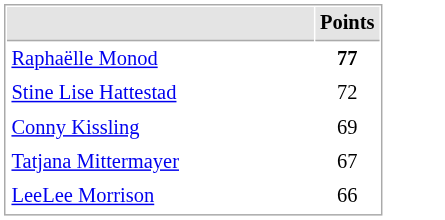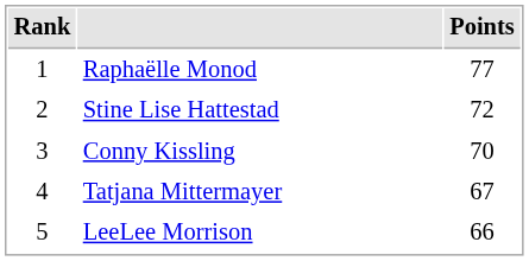 <table cellspacing="1" cellpadding="3" style="border:1px solid #AAAAAA;font-size:86%">
 <tr bgcolor="#E4E4E4">
+<th style="border-bottom:1px solid #AAAAAA" width=10>Rank</th>
 <th style="border-bottom:1px solid #AAAAAA" width=200></th>
 <th style="border-bottom:1px solid #AAAAAA" width=20>Points</th>
 </tr>
 <tr>
+<td align="center">1</td>
 <td> <a href='#'>Raphaëlle Monod</a></td>
-<td align=center><strong>77</strong></td>
+<td align=center>77</td>
 </tr>
 <tr>
+<td align="center">2</td>
 <td> <a href='#'>Stine Lise Hattestad</a></td>
 <td align=center>72</td>
 </tr>
 <tr>
+<td align="center">3</td>
 <td> <a href='#'>Conny Kissling</a></td>
-<td align=center>69</td>
+<td align=center>70</td>
 </tr>
 <tr>
+<td align="center">4</td>
 <td> <a href='#'>Tatjana Mittermayer</a></td>
 <td align=center>67</td>
 </tr>
 <tr>
+<td align="center">5</td>
 <td> <a href='#'>LeeLee Morrison</a></td>
 <td align=center>66</td>
 </tr>
 </table>
